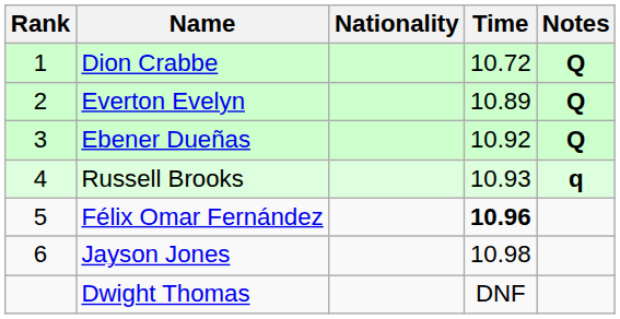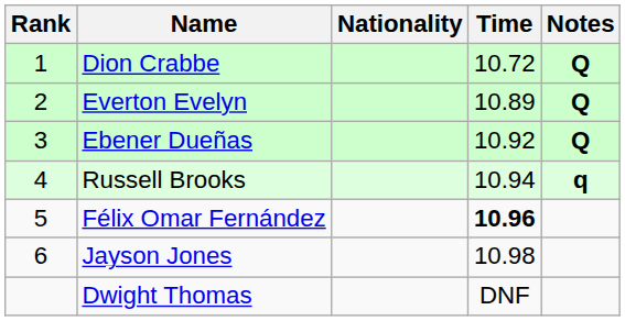 <table class="wikitable sortable" style="text-align:center">
 <tr>
 <th>Rank</th>
 <th>Name</th>
 <th>Nationality</th>
 <th>Time</th>
 <th>Notes</th>
 </tr>
 <tr bgcolor=ccffcc>
 <td align=center>1</td>
 <td align=left><a href='#'>Dion Crabbe</a></td>
 <td align=left></td>
 <td>10.72</td>
 <td><strong>Q</strong></td>
 </tr>
 <tr bgcolor=ccffcc>
 <td align=center>2</td>
 <td align=left><a href='#'>Everton Evelyn</a></td>
 <td align=left></td>
 <td>10.89</td>
 <td><strong>Q</strong></td>
 </tr>
 <tr bgcolor=ccffcc>
 <td align=center>3</td>
 <td align=left><a href='#'>Ebener Dueñas</a></td>
 <td align=left></td>
 <td>10.92</td>
 <td><strong>Q</strong></td>
 </tr>
 <tr bgcolor=ddffdd>
 <td align=center>4</td>
 <td align=left>Russell Brooks</td>
 <td align=left></td>
-<td>10.93</td>
+<td>10.94</td>
 <td><strong>q</strong></td>
 </tr>
 <tr>
 <td align=center>5</td>
 <td align=left><a href='#'>Félix Omar Fernández</a></td>
 <td align=left></td>
 <td><strong>10.96</strong></td>
 <td></td>
 </tr>
 <tr>
 <td align=center>6</td>
 <td align=left><a href='#'>Jayson Jones</a></td>
 <td align=left></td>
 <td>10.98</td>
 <td></td>
 </tr>
 <tr>
 <td align=center></td>
 <td align=left><a href='#'>Dwight Thomas</a></td>
 <td align=left></td>
 <td>DNF</td>
 <td></td>
 </tr>
 </table>
